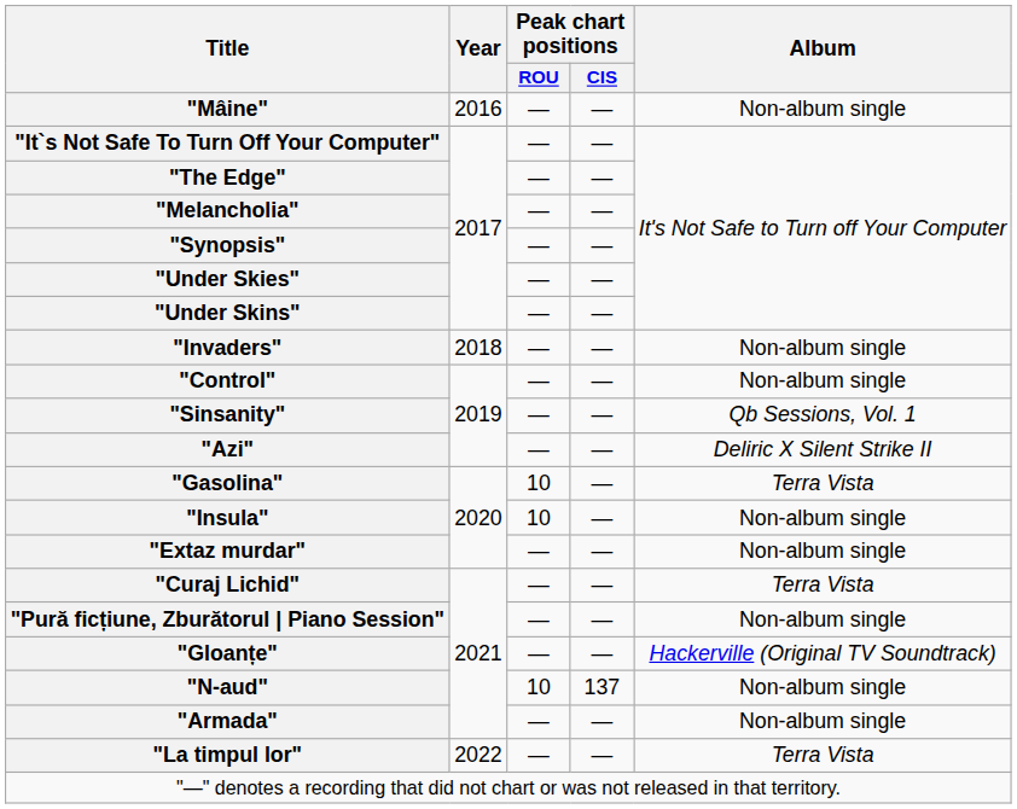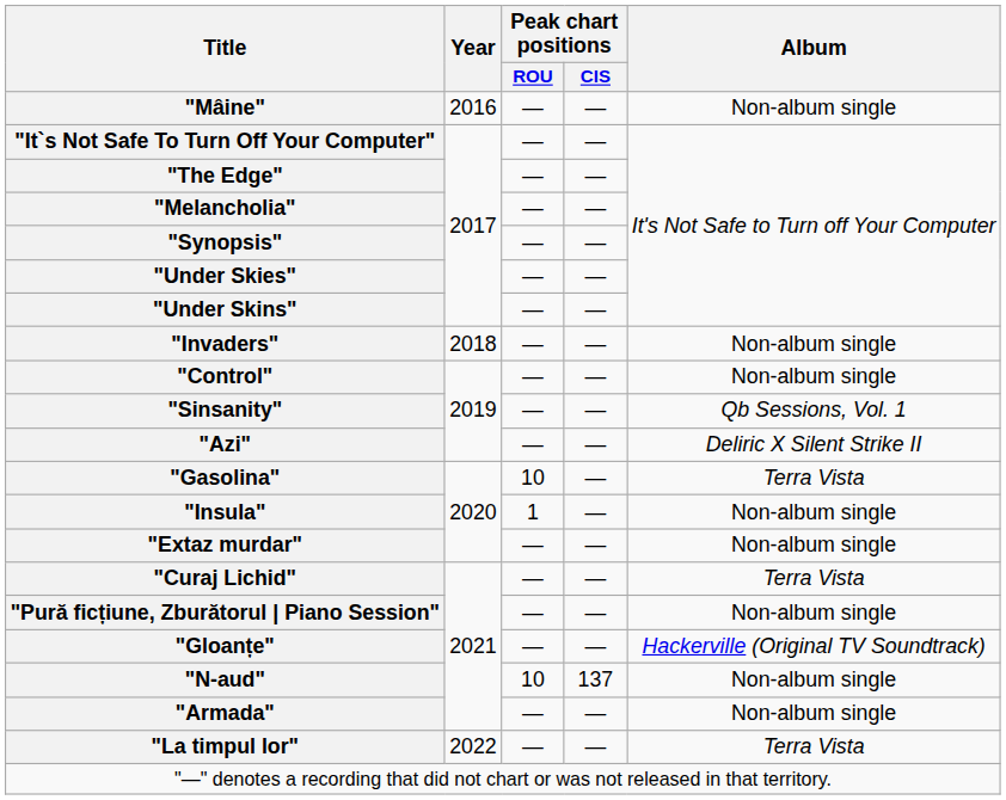 <table class="wikitable plainrowheaders" style="text-align:center;">
 <tr>
 <th scope="col" rowspan="2">Title</th>
 <th scope="col" rowspan="2">Year</th>
 <th scope="col" colspan="2">Peak chart positions</th>
 <th scope="col" rowspan="2">Album</th>
 </tr>
 <tr>
 <th scope="col" style="width:3em;font-size:85%;"><a href='#'>ROU</a><br></th>
 <th scope="col" style="width:3em;font-size:85%;"><a href='#'>CIS</a><br></th>
 </tr>
 <tr>
 <th scope="row">"Mâine"<br></th>
 <td>2016</td>
 <td>—</td>
 <td>—</td>
 <td>Non-album single</td>
 </tr>
 <tr>
 <th scope="row">"It`s Not Safe To Turn Off Your Computer"<br></th>
 <td rowspan="6">2017</td>
 <td>—</td>
 <td>—</td>
 <td rowspan="6"><em>It's Not Safe to Turn off Your Computer</em></td>
 </tr>
 <tr>
 <th scope="row">"The Edge"<br></th>
 <td>—</td>
 <td>—</td>
 </tr>
 <tr>
 <th scope="row">"Melancholia"<br></th>
 <td>—</td>
 <td>—</td>
 </tr>
 <tr>
 <th scope="row">"Synopsis"<br></th>
 <td>—</td>
 <td>—</td>
 </tr>
 <tr>
 <th scope="row">"Under Skies"<br></th>
 <td>—</td>
 <td>—</td>
 </tr>
 <tr>
 <th scope="row">"Under Skins"<br></th>
 <td>—</td>
 <td>—</td>
 </tr>
 <tr>
 <th scope="row">"Invaders"<br></th>
 <td rowspan="1">2018</td>
 <td>—</td>
 <td>—</td>
 <td>Non-album single</td>
 </tr>
 <tr>
 <th scope="row">"Control"<br></th>
 <td rowspan="3">2019</td>
 <td>—</td>
 <td>—</td>
 <td>Non-album single</td>
 </tr>
 <tr>
 <th scope="row">"Sinsanity"<br></th>
 <td>—</td>
 <td>—</td>
 <td><em>Qb Sessions, Vol. 1</em></td>
 </tr>
 <tr>
 <th scope="row">"Azi"<br></th>
 <td>—</td>
 <td>—</td>
 <td><em>Deliric X Silent Strike II</em></td>
 </tr>
 <tr>
 <th scope="row">"Gasolina"<br></th>
 <td rowspan="3">2020</td>
 <td>10</td>
 <td>—</td>
 <td><em>Terra Vista</em></td>
 </tr>
 <tr>
 <th scope="row">"Insula"<br></th>
-<td>10</td>
+<td>1</td>
 <td>—</td>
 <td>Non-album single</td>
 </tr>
 <tr>
 <th scope="row">"Extaz murdar"<br></th>
 <td>—</td>
 <td>—</td>
 <td>Non-album single</td>
 </tr>
 <tr>
 <th scope="row">"Curaj Lichid"<br></th>
 <td rowspan="5">2021</td>
 <td>—</td>
 <td>—</td>
 <td><em>Terra Vista</em></td>
 </tr>
 <tr>
 <th scope="row">"Pură ficțiune, Zburătorul | Piano Session"<br></th>
 <td>—</td>
 <td>—</td>
 <td>Non-album single</td>
 </tr>
 <tr>
 <th scope="row">"Gloanțe"<br></th>
 <td>—</td>
 <td>—</td>
 <td rowspan="1"><em><a href='#'>Hackerville</a> (Original TV Soundtrack)</em></td>
 </tr>
 <tr>
 <th scope="row">"N-aud"<br></th>
 <td>10</td>
 <td>137</td>
 <td>Non-album single</td>
 </tr>
 <tr>
 <th scope="row">"Armada"<br></th>
 <td>—</td>
 <td>—</td>
 <td>Non-album single</td>
 </tr>
 <tr>
 <th scope="row">"La timpul lor"<br></th>
 <td>2022</td>
 <td>—</td>
 <td>—</td>
 <td><em>Terra Vista</em></td>
 </tr>
 <tr>
 <td colspan="12" style="font-size:90%">"—" denotes a recording that did not chart or was not released in that territory.</td>
 </tr>
 </table>
